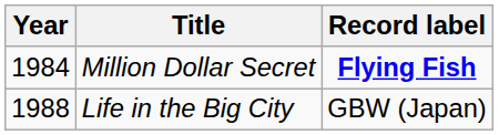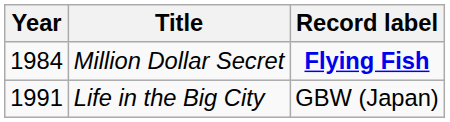 <table class="wikitable sortable">
 <tr>
 <th>Year</th>
 <th>Title</th>
 <th>Record label</th>
 </tr>
 <tr>
 <td>1984</td>
 <td><em>Million Dollar Secret</em></td>
 <td style="text-align:center;"><strong><a href='#'>Flying Fish</a></strong></td>
 </tr>
 <tr>
-<td>1988</td>
+<td>1991</td>
 <td><em>Life in the Big City</em></td>
 <td style="text-align:center;">GBW (Japan)</td>
 </tr>
 </table>
